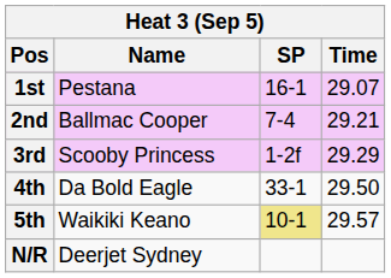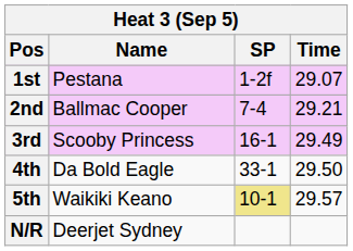 <table class="wikitable">
 <tr>
 <th colspan="6">Heat 3 (Sep 5)</th>
 </tr>
 <tr>
 <th width=20>Pos</th>
 <th width=150>Name</th>
 <th width=40>SP</th>
 <th width=40>Time</th>
 </tr>
 <tr style="background: #f4caf9;">
 <th>1st</th>
 <td>Pestana</td>
-<td>16-1</td>
+<td>1-2f</td>
 <td>29.07</td>
 </tr>
 <tr style="background: #f4caf9;">
 <th>2nd</th>
 <td>Ballmac Cooper</td>
 <td>7-4</td>
 <td>29.21</td>
 </tr>
 <tr style="background: #f4caf9;">
 <th>3rd</th>
 <td>Scooby Princess</td>
-<td>1-2f</td>
-<td>29.29</td>
+<td>16-1</td>
+<td>29.49</td>
 </tr>
 <tr>
 <th>4th</th>
 <td>Da Bold Eagle</td>
 <td>33-1</td>
 <td>29.50</td>
 </tr>
 <tr>
 <th>5th</th>
 <td>Waikiki Keano</td>
 <td style="background: khaki;">10-1</td>
 <td>29.57</td>
 </tr>
 <tr>
 <th>N/R</th>
 <td>Deerjet Sydney</td>
 <td></td>
 <td></td>
 </tr>
 </table>
